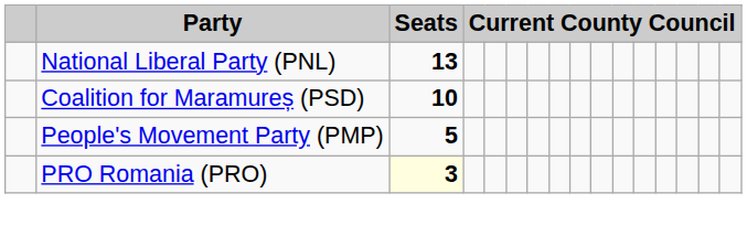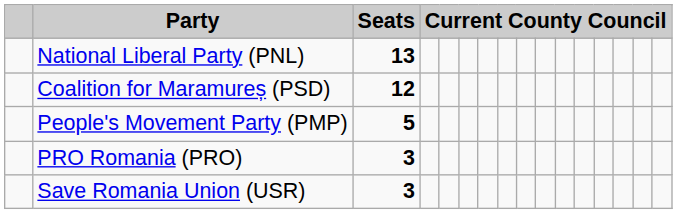 <table class="wikitable">
 <tr>
 <th style="background:#ccc">   </th>
 <th style="background:#ccc">Party</th>
 <th style="background:#ccc">Seats</th>
 <th style="background:#ccc" colspan="13">Current County Council</th>
 </tr>
 <tr>
 <td>  </td>
 <td><a href='#'>National Liberal Party</a> (PNL)</td>
 <td style="text-align: right"><strong>13</strong></td>
 <td>  </td>
 <td>  </td>
 <td>  </td>
 <td>  </td>
 <td>  </td>
 <td>  </td>
 <td>  </td>
 <td>  </td>
 <td>  </td>
 <td>  </td>
 <td>  </td>
 <td>  </td>
 <td>  </td>
 </tr>
 <tr>
 <td>  </td>
 <td><a href='#'>Coalition for Maramureș</a> (PSD)</td>
-<td style="text-align: right"><strong>10</strong></td>
+<td style="text-align: right"><strong>12</strong></td>
 <td>  </td>
 <td>  </td>
 <td>  </td>
 <td>  </td>
 <td>  </td>
 <td>  </td>
 <td>  </td>
 <td>  </td>
 <td>  </td>
 <td>  </td>
 <td> </td>
 <td> </td>
 <td> </td>
 </tr>
 <tr>
 <td>  </td>
 <td><a href='#'>People's Movement Party</a> (PMP)</td>
 <td style="text-align: right"><strong>5</strong></td>
 <td>  </td>
 <td>  </td>
 <td>  </td>
 <td>  </td>
 <td>  </td>
 <td> </td>
 <td> </td>
 <td> </td>
 <td> </td>
 <td> </td>
 <td> </td>
 <td> </td>
 <td> </td>
 </tr>
 <tr>
 <td>  </td>
 <td><a href='#'>PRO Romania</a> (PRO)</td>
-<td style="background: lightyellow; text-align: right"><strong>3</strong></td>
+<td style="text-align: right"><strong>3</strong></td>
+<td>  </td>
+<td>  </td>
+<td>  </td>
+<td> </td>
+<td> </td>
+<td> </td>
+<td> </td>
+<td> </td>
+<td> </td>
+<td> </td>
+<td> </td>
+<td> </td>
+<td> </td>
+</tr>
+<tr>
+<td>  </td>
+<td><a href='#'>Save Romania Union</a> (USR)</td>
+<td style="text-align: right"><strong>3</strong></td>
 <td>  </td>
 <td>  </td>
 <td>  </td>
 <td> </td>
 <td> </td>
 <td> </td>
 <td> </td>
 <td> </td>
 <td> </td>
 <td> </td>
 <td> </td>
 <td> </td>
 <td> </td>
 </tr>
 </table>
